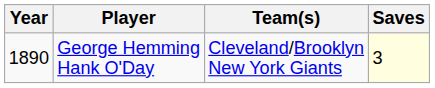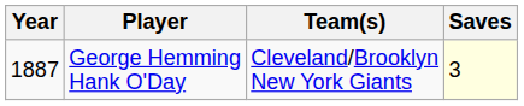 <table class="wikitable sortable">
 <tr>
 <th>Year</th>
 <th>Player</th>
 <th>Team(s)</th>
 <th>Saves</th>
 </tr>
 <tr>
-<td>1890</td>
+<td>1887</td>
 <td><a href='#'>George Hemming</a><br><a href='#'>Hank O'Day</a></td>
 <td><a href='#'>Cleveland</a>/<a href='#'>Brooklyn</a><br><a href='#'>New York Giants</a></td>
 <td style="background: lightyellow;">3</td>
 </tr>
 </table>
